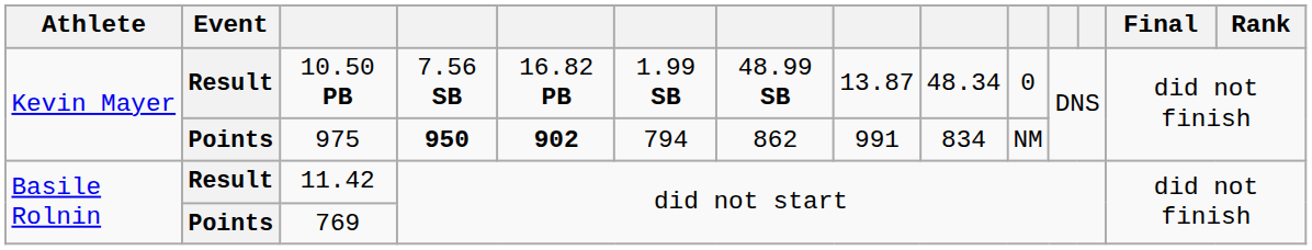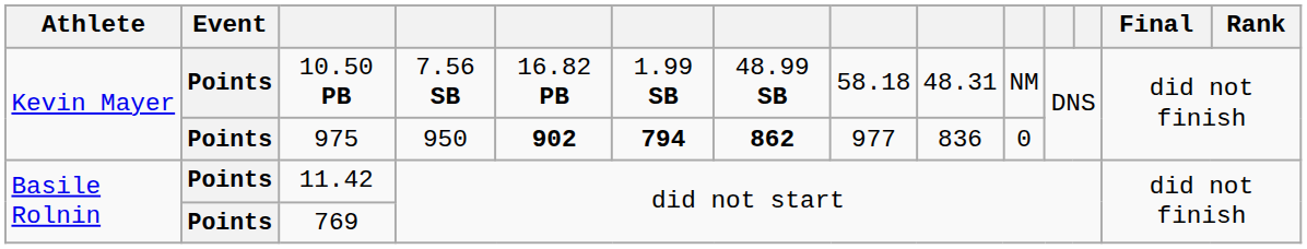 <table class=wikitable style=font-size:90%>
 <tr>
 <th>Athlete</th>
 <th>Event</th>
 <th></th>
 <th></th>
 <th></th>
 <th></th>
 <th></th>
 <th></th>
 <th></th>
 <th></th>
 <th></th>
 <th></th>
 <th>Final</th>
 <th>Rank</th>
 </tr>
 <tr align=center>
 <td rowspan=2 align=left><a href='#'>Kevin Mayer</a></td>
-<th style=font-size:95%>Result</th>
+<th style=font-size:95%>Points</th>
 <td>10.50 <strong>PB</strong></td>
 <td>7.56 <strong>SB</strong></td>
 <td>16.82 <strong>PB</strong></td>
 <td>1.99 <strong>SB</strong></td>
 <td>48.99 <strong>SB</strong></td>
-<td>13.87</td>
-<td>48.34</td>
-<td>0</td>
+<td>58.18</td>
+<td>48.31</td>
+<td>NM</td>
 <td colspan=2 rowspan=2>DNS</td>
 <td rowspan=2 colspan=2>did not finish</td>
 </tr>
 <tr align=center>
 <th style=font-size:95%>Points</th>
 <td>975</td>
-<td><strong>950</strong></td>
+<td>950</td>
 <td><strong>902</strong></td>
-<td>794</td>
-<td>862</td>
-<td>991</td>
-<td>834</td>
-<td>NM</td>
+<td><strong>794</strong></td>
+<td><strong>862</strong></td>
+<td>977</td>
+<td>836</td>
+<td>0</td>
 </tr>
 <tr align=center>
 <td rowspan=2 align=left><a href='#'>Basile Rolnin</a></td>
-<th style=font-size:95%>Result</th>
+<th style=font-size:95%>Points</th>
 <td>11.42</td>
 <td colspan=9 rowspan=2>did not start</td>
 <td rowspan=2 colspan=2>did not finish</td>
 </tr>
 <tr align=center>
 <th style=font-size:95%>Points</th>
 <td>769</td>
 </tr>
 </table>
